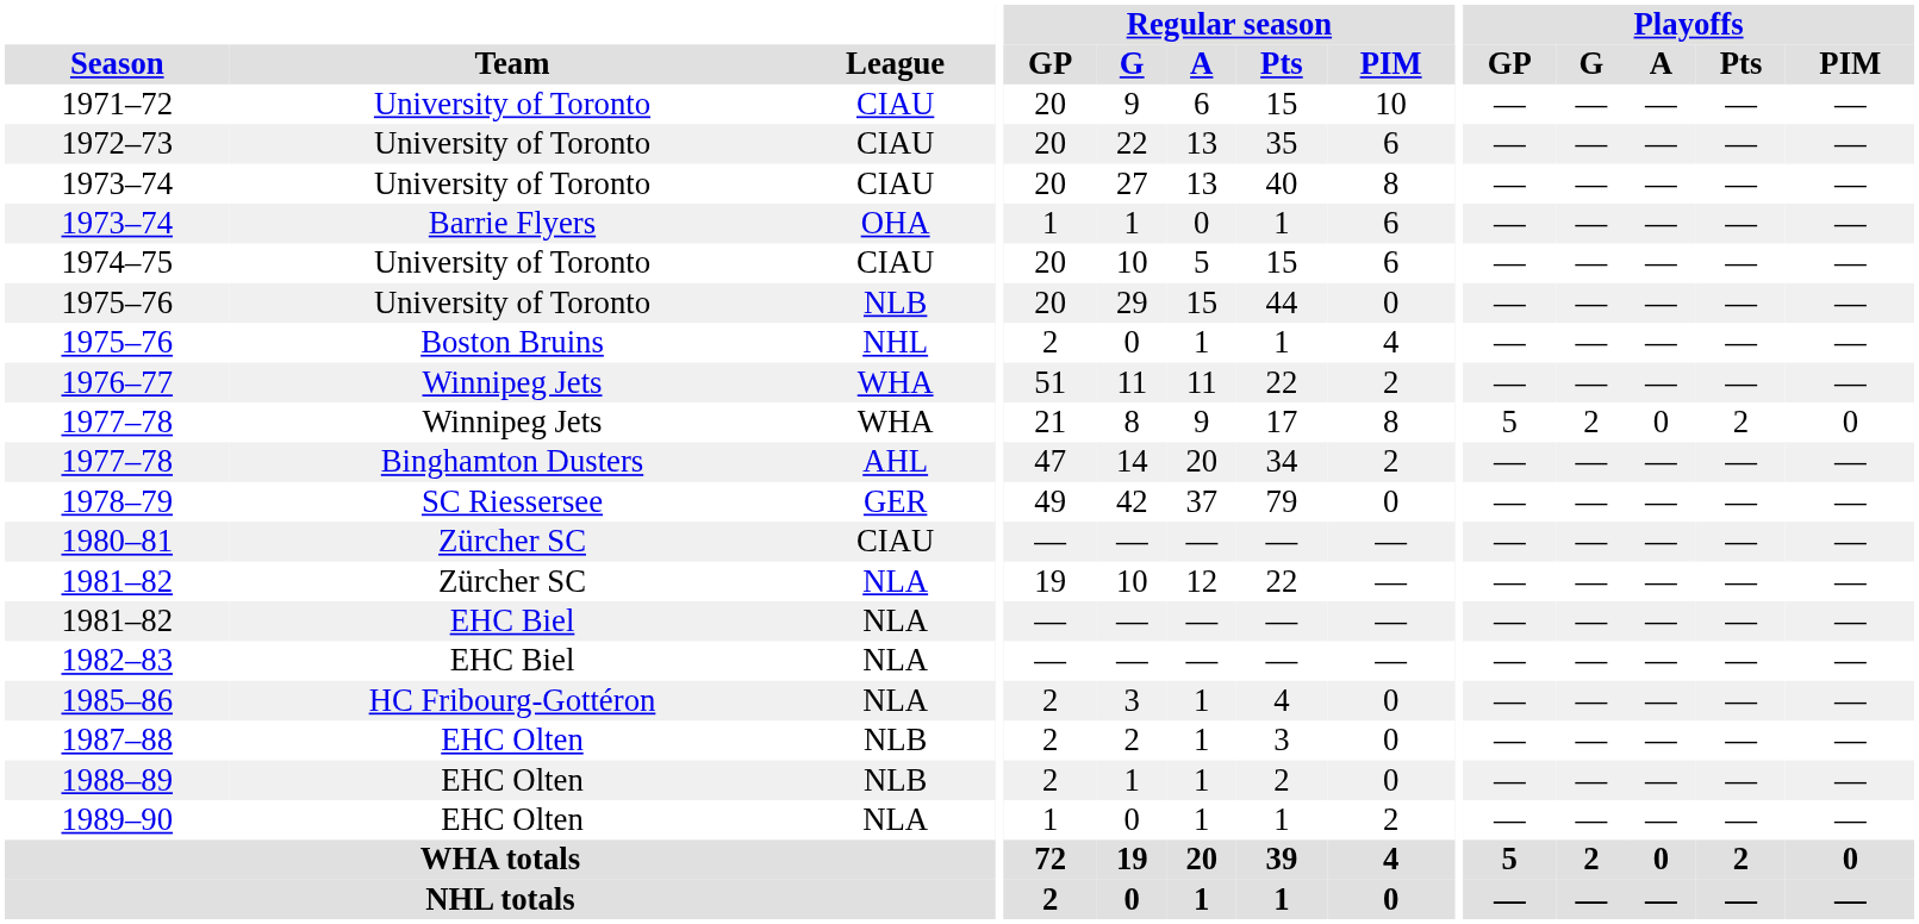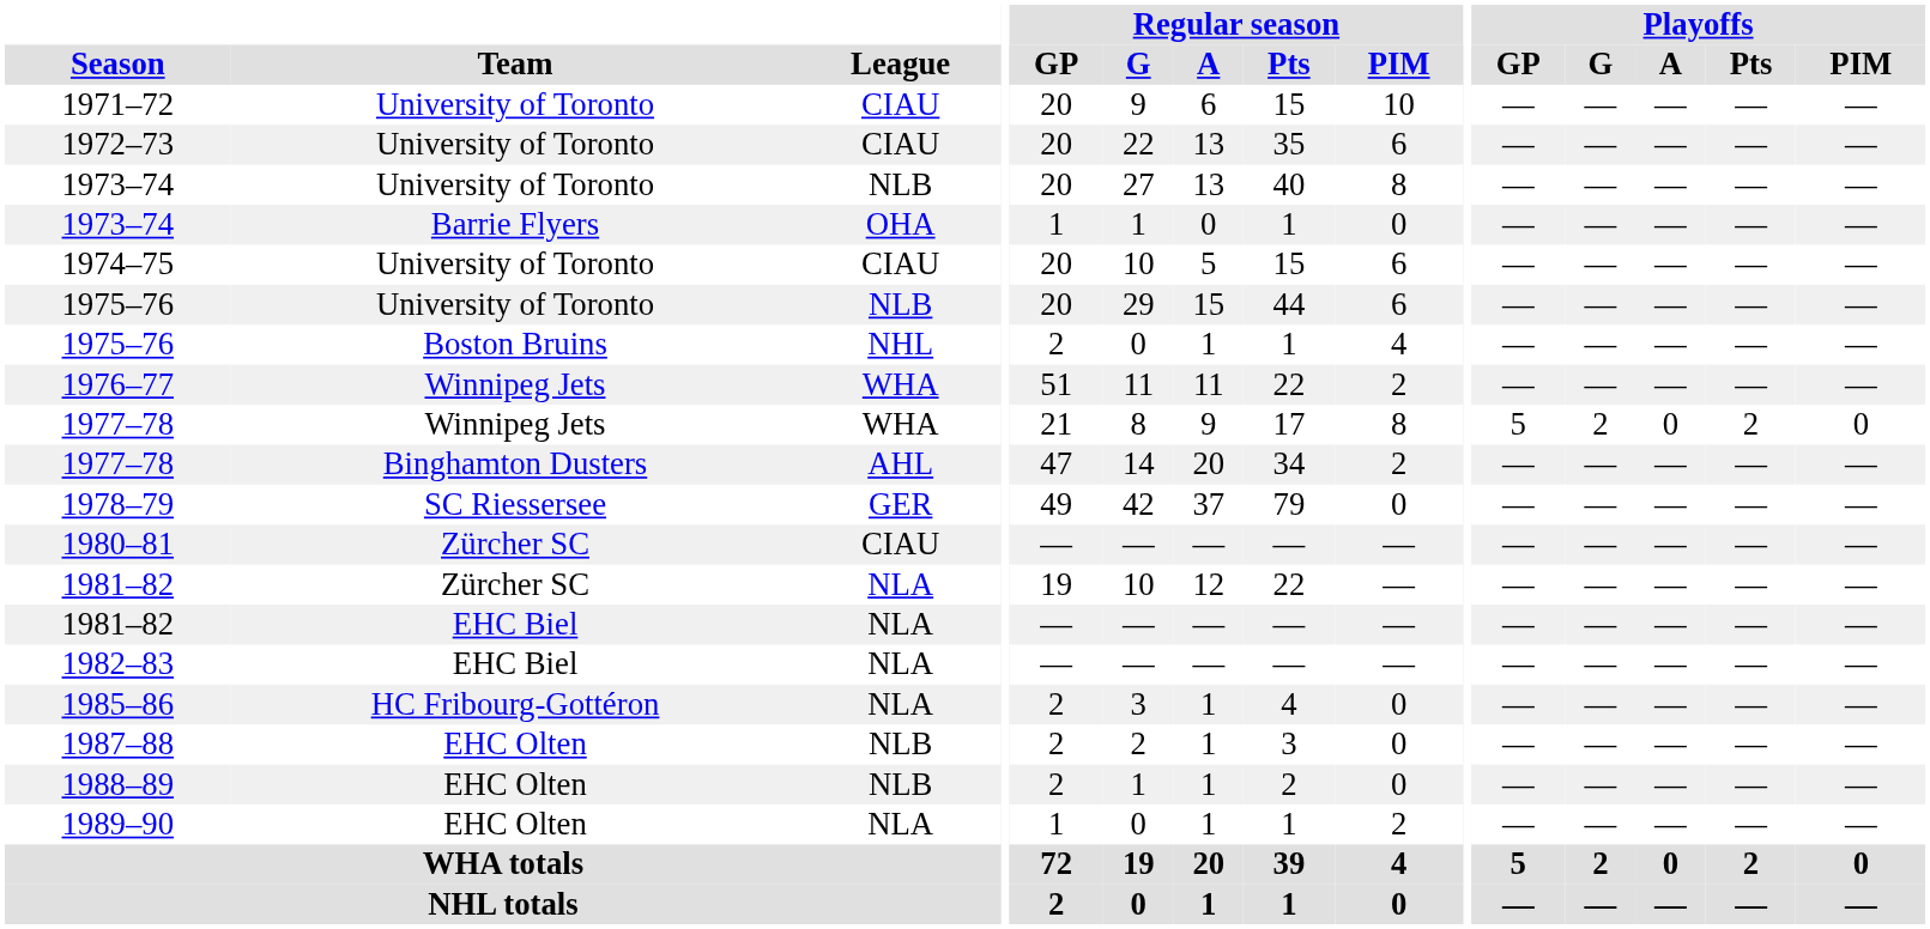 <table border="0" cellpadding="1" cellspacing="0" style="text-align:center; width:60em">
 <tr bgcolor="#e0e0e0">
 <th colspan="3" bgcolor="#ffffff"></th>
 <th rowspan="100" bgcolor="#ffffff"></th>
 <th colspan="5"><a href='#'>Regular season</a></th>
 <th rowspan="100" bgcolor="#ffffff"></th>
 <th colspan="5"><a href='#'>Playoffs</a></th>
 </tr>
 <tr bgcolor="#e0e0e0">
 <th><a href='#'>Season</a></th>
 <th>Team</th>
 <th>League</th>
 <th>GP</th>
 <th><a href='#'>G</a></th>
 <th><a href='#'>A</a></th>
 <th><a href='#'>Pts</a></th>
 <th><a href='#'>PIM</a></th>
 <th>GP</th>
 <th>G</th>
 <th>A</th>
 <th>Pts</th>
 <th>PIM</th>
 </tr>
 <tr>
 <td>1971–72</td>
 <td><a href='#'>University of Toronto</a></td>
 <td><a href='#'>CIAU</a></td>
 <td>20</td>
 <td>9</td>
 <td>6</td>
 <td>15</td>
 <td>10</td>
 <td>—</td>
 <td>—</td>
 <td>—</td>
 <td>—</td>
 <td>—</td>
 </tr>
 <tr bgcolor="#f0f0f0">
 <td>1972–73</td>
 <td>University of Toronto</td>
 <td>CIAU</td>
 <td>20</td>
 <td>22</td>
 <td>13</td>
 <td>35</td>
 <td>6</td>
 <td>—</td>
 <td>—</td>
 <td>—</td>
 <td>—</td>
 <td>—</td>
 </tr>
 <tr>
 <td>1973–74</td>
 <td>University of Toronto</td>
-<td>CIAU</td>
+<td>NLB</td>
 <td>20</td>
 <td>27</td>
 <td>13</td>
 <td>40</td>
 <td>8</td>
 <td>—</td>
 <td>—</td>
 <td>—</td>
 <td>—</td>
 <td>—</td>
 </tr>
 <tr bgcolor="#f0f0f0">
 <td><a href='#'>1973–74</a></td>
 <td><a href='#'>Barrie Flyers</a></td>
 <td><a href='#'>OHA</a></td>
 <td>1</td>
 <td>1</td>
 <td>0</td>
 <td>1</td>
-<td>6</td>
+<td>0</td>
 <td>—</td>
 <td>—</td>
 <td>—</td>
 <td>—</td>
 <td>—</td>
 </tr>
 <tr>
 <td>1974–75</td>
 <td>University of Toronto</td>
 <td>CIAU</td>
 <td>20</td>
 <td>10</td>
 <td>5</td>
 <td>15</td>
 <td>6</td>
 <td>—</td>
 <td>—</td>
 <td>—</td>
 <td>—</td>
 <td>—</td>
 </tr>
 <tr bgcolor="#f0f0f0">
 <td>1975–76</td>
 <td>University of Toronto</td>
 <td><a href='#'>NLB</a></td>
 <td>20</td>
 <td>29</td>
 <td>15</td>
 <td>44</td>
-<td>0</td>
+<td>6</td>
 <td>—</td>
 <td>—</td>
 <td>—</td>
 <td>—</td>
 <td>—</td>
 </tr>
 <tr>
 <td><a href='#'>1975–76</a></td>
 <td><a href='#'>Boston Bruins</a></td>
 <td><a href='#'>NHL</a></td>
 <td>2</td>
 <td>0</td>
 <td>1</td>
 <td>1</td>
 <td>4</td>
 <td>—</td>
 <td>—</td>
 <td>—</td>
 <td>—</td>
 <td>—</td>
 </tr>
 <tr bgcolor="#f0f0f0">
 <td><a href='#'>1976–77</a></td>
 <td><a href='#'>Winnipeg Jets</a></td>
 <td><a href='#'>WHA</a></td>
 <td>51</td>
 <td>11</td>
 <td>11</td>
 <td>22</td>
 <td>2</td>
 <td>—</td>
 <td>—</td>
 <td>—</td>
 <td>—</td>
 <td>—</td>
 </tr>
 <tr>
 <td><a href='#'>1977–78</a></td>
 <td>Winnipeg Jets</td>
 <td>WHA</td>
 <td>21</td>
 <td>8</td>
 <td>9</td>
 <td>17</td>
 <td>8</td>
 <td>5</td>
 <td>2</td>
 <td>0</td>
 <td>2</td>
 <td>0</td>
 </tr>
 <tr bgcolor="#f0f0f0">
 <td><a href='#'>1977–78</a></td>
 <td><a href='#'>Binghamton Dusters</a></td>
 <td><a href='#'>AHL</a></td>
 <td>47</td>
 <td>14</td>
 <td>20</td>
 <td>34</td>
 <td>2</td>
 <td>—</td>
 <td>—</td>
 <td>—</td>
 <td>—</td>
 <td>—</td>
 </tr>
 <tr>
 <td><a href='#'>1978–79</a></td>
 <td><a href='#'>SC Riessersee</a></td>
 <td><a href='#'>GER</a></td>
 <td>49</td>
 <td>42</td>
 <td>37</td>
 <td>79</td>
 <td>0</td>
 <td>—</td>
 <td>—</td>
 <td>—</td>
 <td>—</td>
 <td>—</td>
 </tr>
 <tr bgcolor="#f0f0f0">
 <td><a href='#'>1980–81</a></td>
 <td><a href='#'>Zürcher SC</a></td>
 <td>CIAU</td>
 <td>—</td>
 <td>—</td>
 <td>—</td>
 <td>—</td>
 <td>—</td>
 <td>—</td>
 <td>—</td>
 <td>—</td>
 <td>—</td>
 <td>—</td>
 </tr>
 <tr>
 <td><a href='#'>1981–82</a></td>
 <td>Zürcher SC</td>
 <td><a href='#'>NLA</a></td>
 <td>19</td>
 <td>10</td>
 <td>12</td>
 <td>22</td>
 <td>—</td>
 <td>—</td>
 <td>—</td>
 <td>—</td>
 <td>—</td>
 <td>—</td>
 </tr>
 <tr bgcolor="#f0f0f0">
 <td>1981–82</td>
 <td><a href='#'>EHC Biel</a></td>
 <td>NLA</td>
 <td>—</td>
 <td>—</td>
 <td>—</td>
 <td>—</td>
 <td>—</td>
 <td>—</td>
 <td>—</td>
 <td>—</td>
 <td>—</td>
 <td>—</td>
 </tr>
 <tr>
 <td><a href='#'>1982–83</a></td>
 <td>EHC Biel</td>
 <td>NLA</td>
 <td>—</td>
 <td>—</td>
 <td>—</td>
 <td>—</td>
 <td>—</td>
 <td>—</td>
 <td>—</td>
 <td>—</td>
 <td>—</td>
 <td>—</td>
 </tr>
 <tr bgcolor="#f0f0f0">
 <td><a href='#'>1985–86</a></td>
 <td><a href='#'>HC Fribourg-Gottéron</a></td>
 <td>NLA</td>
 <td>2</td>
 <td>3</td>
 <td>1</td>
 <td>4</td>
 <td>0</td>
 <td>—</td>
 <td>—</td>
 <td>—</td>
 <td>—</td>
 <td>—</td>
 </tr>
 <tr>
 <td><a href='#'>1987–88</a></td>
 <td><a href='#'>EHC Olten</a></td>
 <td>NLB</td>
 <td>2</td>
 <td>2</td>
 <td>1</td>
 <td>3</td>
 <td>0</td>
 <td>—</td>
 <td>—</td>
 <td>—</td>
 <td>—</td>
 <td>—</td>
 </tr>
 <tr bgcolor="#f0f0f0">
 <td><a href='#'>1988–89</a></td>
 <td>EHC Olten</td>
 <td>NLB</td>
 <td>2</td>
 <td>1</td>
 <td>1</td>
 <td>2</td>
 <td>0</td>
 <td>—</td>
 <td>—</td>
 <td>—</td>
 <td>—</td>
 <td>—</td>
 </tr>
 <tr>
 <td><a href='#'>1989–90</a></td>
 <td>EHC Olten</td>
 <td>NLA</td>
 <td>1</td>
 <td>0</td>
 <td>1</td>
 <td>1</td>
 <td>2</td>
 <td>—</td>
 <td>—</td>
 <td>—</td>
 <td>—</td>
 <td>—</td>
 </tr>
 <tr bgcolor="#e0e0e0">
 <th colspan="3">WHA totals</th>
 <th>72</th>
 <th>19</th>
 <th>20</th>
 <th>39</th>
 <th>4</th>
 <th>5</th>
 <th>2</th>
 <th>0</th>
 <th>2</th>
 <th>0</th>
 </tr>
 <tr bgcolor="#e0e0e0">
 <th colspan="3">NHL totals</th>
 <th>2</th>
 <th>0</th>
 <th>1</th>
 <th>1</th>
 <th>0</th>
 <th>—</th>
 <th>—</th>
 <th>—</th>
 <th>—</th>
 <th>—</th>
 </tr>
 </table>
